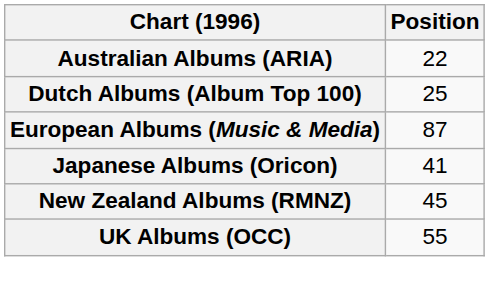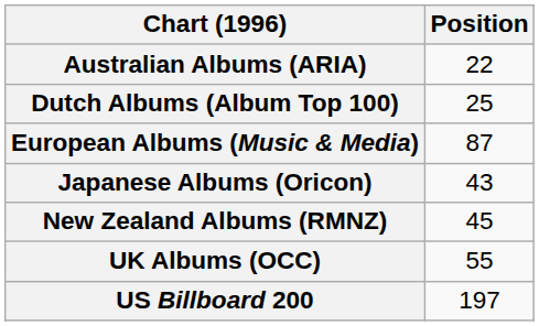 <table class="wikitable sortable plainrowheaders" style="text-align:center">
 <tr>
 <th scope="col">Chart (1996)</th>
 <th scope="col">Position</th>
 </tr>
 <tr>
 <th scope="row">Australian Albums (ARIA)</th>
 <td>22</td>
 </tr>
 <tr>
 <th scope="row">Dutch Albums (Album Top 100)</th>
 <td>25</td>
 </tr>
 <tr>
 <th scope="row">European Albums (<em>Music & Media</em>)</th>
 <td>87</td>
 </tr>
 <tr>
 <th scope="row">Japanese Albums (Oricon)</th>
-<td>41</td>
+<td>43</td>
 </tr>
 <tr>
 <th scope="row">New Zealand Albums (RMNZ)</th>
 <td>45</td>
 </tr>
 <tr>
 <th scope="row">UK Albums (OCC)</th>
 <td>55</td>
 </tr>
+<tr>
+<th scope="row">US <em>Billboard</em> 200</th>
+<td>197</td>
+</tr>
 </table>
